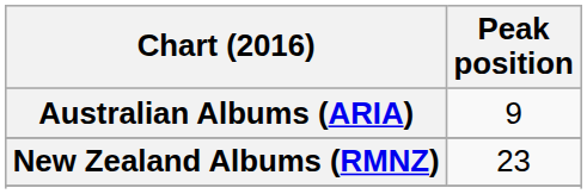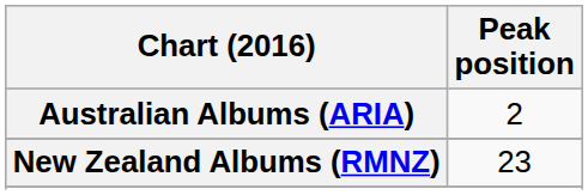 <table class="wikitable sortable plainrowheaders" style="text-align:center">
 <tr>
 <th scope="col">Chart (2016)</th>
 <th scope="col">Peak<br> position</th>
 </tr>
 <tr>
 <th scope="row">Australian Albums (<a href='#'>ARIA</a>)</th>
-<td>9</td>
+<td>2</td>
 </tr>
 <tr>
 </tr>
 <tr>
 </tr>
 <tr>
 </tr>
 <tr>
 </tr>
 <tr>
 <th scope="row">New Zealand Albums (<a href='#'>RMNZ</a>)</th>
 <td>23</td>
 </tr>
 <tr>
 </tr>
 <tr>
 </tr>
 <tr>
 </tr>
 <tr>
 </tr>
 <tr>
 </tr>
 <tr>
 </tr>
 <tr>
 </tr>
 </table>
